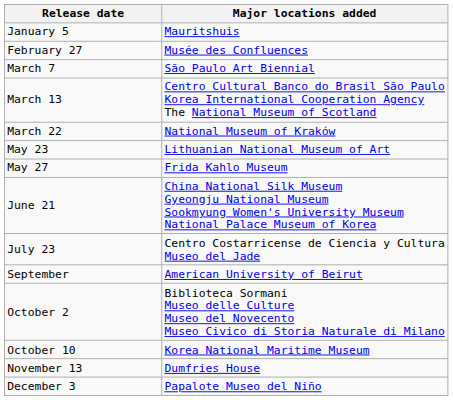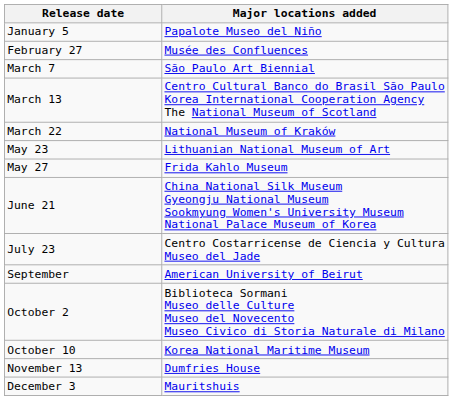 <table class="wikitable sortable collapsible" style="font-size:95%">
 <tr>
 <th style="width:165px;">Release date</th>
 <th>Major locations added</th>
 </tr>
 <tr>
 <td>January 5</td>
-<td> <a href='#'>Mauritshuis</a></td>
+<td> <a href='#'>Papalote Museo del Niño</a></td>
 </tr>
 <tr>
 <td>February 27</td>
 <td> <a href='#'>Musée des Confluences</a></td>
 </tr>
 <tr>
 <td>March 7</td>
 <td> <a href='#'>São Paulo Art Biennial</a></td>
 </tr>
 <tr>
 <td>March 13</td>
 <td> <a href='#'>Centro Cultural Banco do Brasil São Paulo</a><br> <a href='#'>Korea International Cooperation Agency</a><br> The <a href='#'>National Museum of Scotland</a></td>
 </tr>
 <tr>
 <td>March 22</td>
 <td> <a href='#'>National Museum of Kraków</a></td>
 </tr>
 <tr>
 <td>May 23</td>
 <td> <a href='#'>Lithuanian National Museum of Art</a></td>
 </tr>
 <tr>
 <td>May 27</td>
 <td> <a href='#'>Frida Kahlo Museum</a></td>
 </tr>
 <tr>
 <td>June 21</td>
 <td> <a href='#'>China National Silk Museum</a><br> <a href='#'>Gyeongju National Museum</a><br> <a href='#'>Sookmyung Women's University Museum</a><br> <a href='#'>National Palace Museum of Korea</a></td>
 </tr>
 <tr>
 <td>July 23</td>
 <td> Centro Costarricense de Ciencia y Cultura<br> <a href='#'>Museo del Jade</a></td>
 </tr>
 <tr>
 <td>September</td>
 <td> <a href='#'>American University of Beirut</a></td>
 </tr>
 <tr>
 <td>October 2</td>
 <td> Biblioteca Sormani<br> <a href='#'>Museo delle Culture</a><br> <a href='#'>Museo del Novecento</a><br> <a href='#'>Museo Civico di Storia Naturale di Milano</a></td>
 </tr>
 <tr>
 <td>October 10</td>
 <td> <a href='#'>Korea National Maritime Museum</a></td>
 </tr>
 <tr>
 <td>November 13</td>
 <td> <a href='#'>Dumfries House</a></td>
 </tr>
 <tr>
 <td>December 3</td>
-<td> <a href='#'>Papalote Museo del Niño</a></td>
+<td> <a href='#'>Mauritshuis</a></td>
 </tr>
 </table>
